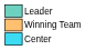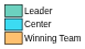 <table class="toccolours" style="white-space: nowrap; font-size: 85%;">
 <tr>
 <td style="background:#6CD1BF; border: 1px solid black;">      </td>
 <td>Leader</td>
 </tr>
 <tr>
+<td style="background:#3cdbf2; border: 1px solid black;">      </td>
+<td>Center</td>
+</tr>
+<tr>
 <td style="background:#FFC06F; border: 1px solid black;">      </td>
 <td>Winning Team</td>
 </tr>
-<tr>
-<td style="background:#3cdbf2; border: 1px solid black;">      </td>
-<td>Center</td>
-</tr>
 </table>
